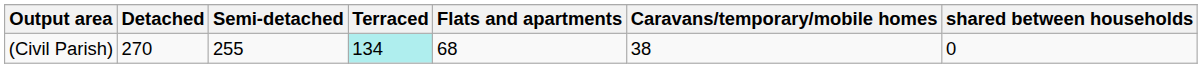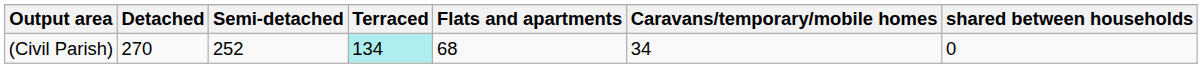 <table class="wikitable">
 <tr>
 </tr>
 <tr>
 <th>Output area</th>
 <th>Detached</th>
 <th>Semi-detached</th>
 <th>Terraced</th>
 <th>Flats and apartments</th>
 <th>Caravans/temporary/mobile homes</th>
 <th>shared between households</th>
 </tr>
 <tr>
 <td>(Civil Parish)</td>
 <td>270</td>
-<td>255</td>
+<td>252</td>
 <td style="background: paleturquoise;">134</td>
 <td>68</td>
-<td>38</td>
+<td>34</td>
 <td>0</td>
 </tr>
 </table>
